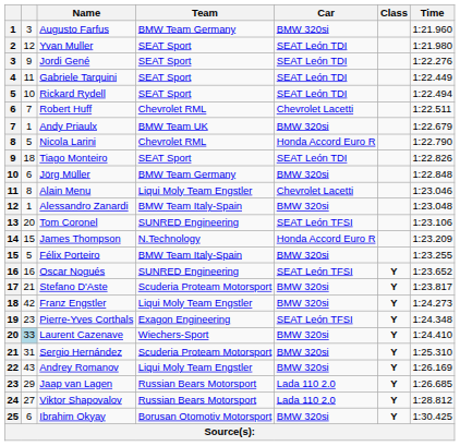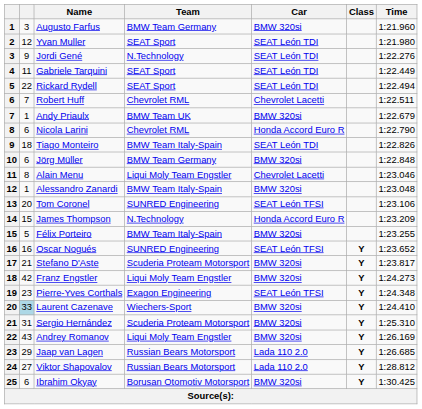 <table class="wikitable" style="font-size: 85%;">
 <tr>
 <th></th>
 <th></th>
 <th>Name</th>
 <th>Team</th>
 <th>Car</th>
 <th>Class</th>
 <th>Time</th>
 </tr>
 <tr>
 <th>1</th>
 <td style="text-align:center;">3</td>
 <td> <a href='#'>Augusto Farfus</a></td>
 <td><a href='#'>BMW Team Germany</a></td>
 <td><a href='#'>BMW 320si</a></td>
 <td></td>
 <td>1:21.960</td>
 </tr>
 <tr>
 <th>2</th>
 <td style="text-align:center;">12</td>
 <td> <a href='#'>Yvan Muller</a></td>
 <td><a href='#'>SEAT Sport</a></td>
 <td><a href='#'>SEAT León TDI</a></td>
 <td></td>
 <td>1:21.980</td>
 </tr>
 <tr>
 <th>3</th>
 <td style="text-align:center;">9</td>
 <td> <a href='#'>Jordi Gené</a></td>
-<td><a href='#'>SEAT Sport</a></td>
+<td><a href='#'>N.Technology</a></td>
 <td><a href='#'>SEAT León TDI</a></td>
 <td></td>
 <td>1:22.276</td>
 </tr>
 <tr>
 <th>4</th>
 <td style="text-align:center;">11</td>
 <td> <a href='#'>Gabriele Tarquini</a></td>
 <td><a href='#'>SEAT Sport</a></td>
 <td><a href='#'>SEAT León TDI</a></td>
 <td></td>
 <td>1:22.449</td>
 </tr>
 <tr>
 <th>5</th>
-<td style="text-align:center;">10</td>
+<td style="text-align:center;">22</td>
 <td> <a href='#'>Rickard Rydell</a></td>
 <td><a href='#'>SEAT Sport</a></td>
 <td><a href='#'>SEAT León TDI</a></td>
 <td></td>
 <td>1:22.494</td>
 </tr>
 <tr>
 <th>6</th>
 <td style="text-align:center;">7</td>
 <td> <a href='#'>Robert Huff</a></td>
 <td><a href='#'>Chevrolet RML</a></td>
 <td><a href='#'>Chevrolet Lacetti</a></td>
 <td></td>
 <td>1:22.511</td>
 </tr>
 <tr>
 <th>7</th>
 <td style="text-align:center;">1</td>
 <td> <a href='#'>Andy Priaulx</a></td>
 <td><a href='#'>BMW Team UK</a></td>
 <td><a href='#'>BMW 320si</a></td>
 <td></td>
 <td>1:22.679</td>
 </tr>
 <tr>
 <th>8</th>
-<td style="text-align:center;">5</td>
+<td style="text-align:center;">6</td>
 <td> <a href='#'>Nicola Larini</a></td>
 <td><a href='#'>Chevrolet RML</a></td>
 <td><a href='#'>Honda Accord Euro R</a></td>
 <td></td>
 <td>1:22.790</td>
 </tr>
 <tr>
 <th>9</th>
 <td style="text-align:center;">18</td>
 <td> <a href='#'>Tiago Monteiro</a></td>
-<td><a href='#'>SEAT Sport</a></td>
+<td><a href='#'>BMW Team Italy-Spain</a></td>
 <td><a href='#'>SEAT León TDI</a></td>
 <td></td>
 <td>1:22.826</td>
 </tr>
 <tr>
 <th>10</th>
 <td style="text-align:center;">6</td>
 <td> <a href='#'>Jörg Müller</a></td>
 <td><a href='#'>BMW Team Germany</a></td>
 <td><a href='#'>BMW 320si</a></td>
 <td></td>
 <td>1:22.848</td>
 </tr>
 <tr>
 <th>11</th>
 <td style="text-align:center;">8</td>
 <td> <a href='#'>Alain Menu</a></td>
 <td><a href='#'>Liqui Moly Team Engstler</a></td>
 <td><a href='#'>Chevrolet Lacetti</a></td>
 <td></td>
 <td>1:23.046</td>
 </tr>
 <tr>
 <th>12</th>
 <td style="text-align:center;">1</td>
 <td> <a href='#'>Alessandro Zanardi</a></td>
 <td><a href='#'>BMW Team Italy-Spain</a></td>
 <td><a href='#'>BMW 320si</a></td>
 <td></td>
 <td>1:23.048</td>
 </tr>
 <tr>
 <th>13</th>
 <td style="text-align:center;">20</td>
 <td> <a href='#'>Tom Coronel</a></td>
 <td><a href='#'>SUNRED Engineering</a></td>
 <td><a href='#'>SEAT León TFSI</a></td>
 <td></td>
 <td>1:23.106</td>
 </tr>
 <tr>
 <th>14</th>
 <td style="text-align:center;">15</td>
 <td> <a href='#'>James Thompson</a></td>
 <td><a href='#'>N.Technology</a></td>
 <td><a href='#'>Honda Accord Euro R</a></td>
 <td></td>
 <td>1:23.209</td>
 </tr>
 <tr>
 <th>15</th>
 <td style="text-align:center;">5</td>
 <td> <a href='#'>Félix Porteiro</a></td>
 <td><a href='#'>BMW Team Italy-Spain</a></td>
 <td><a href='#'>BMW 320si</a></td>
 <td></td>
 <td>1:23.255</td>
 </tr>
 <tr>
 <th>16</th>
 <td style="text-align:center;">16</td>
 <td> <a href='#'>Oscar Nogués</a></td>
 <td><a href='#'>SUNRED Engineering</a></td>
 <td><a href='#'>SEAT León TFSI</a></td>
 <td align=center><strong><span>Y</span></strong></td>
 <td>1:23.652</td>
 </tr>
 <tr>
 <th>17</th>
 <td style="text-align:center;">21</td>
 <td> <a href='#'>Stefano D'Aste</a></td>
 <td><a href='#'>Scuderia Proteam Motorsport</a></td>
 <td><a href='#'>BMW 320si</a></td>
 <td align=center><strong><span>Y</span></strong></td>
 <td>1:23.817</td>
 </tr>
 <tr>
 <th>18</th>
 <td style="text-align:center;">42</td>
 <td> <a href='#'>Franz Engstler</a></td>
 <td><a href='#'>Liqui Moly Team Engstler</a></td>
 <td><a href='#'>BMW 320si</a></td>
 <td align=center><strong><span>Y</span></strong></td>
 <td>1:24.273</td>
 </tr>
 <tr>
 <th>19</th>
 <td style="text-align:center;">23</td>
 <td> <a href='#'>Pierre-Yves Corthals</a></td>
 <td><a href='#'>Exagon Engineering</a></td>
 <td><a href='#'>SEAT León TFSI</a></td>
 <td align=center><strong><span>Y</span></strong></td>
 <td>1:24.348</td>
 </tr>
 <tr>
 <th>20</th>
 <td style="background: lightblue; text-align:center;">33</td>
 <td> <a href='#'>Laurent Cazenave</a></td>
 <td><a href='#'>Wiechers-Sport</a></td>
 <td><a href='#'>BMW 320si</a></td>
 <td align=center><strong><span>Y</span></strong></td>
 <td>1:24.410</td>
 </tr>
 <tr>
 <th>21</th>
 <td style="text-align:center;">31</td>
 <td> <a href='#'>Sergio Hernández</a></td>
 <td><a href='#'>Scuderia Proteam Motorsport</a></td>
 <td><a href='#'>BMW 320si</a></td>
 <td align=center><strong><span>Y</span></strong></td>
 <td>1:25.310</td>
 </tr>
 <tr>
 <th>22</th>
 <td style="text-align:center;">43</td>
 <td> <a href='#'>Andrey Romanov</a></td>
 <td><a href='#'>Liqui Moly Team Engstler</a></td>
 <td><a href='#'>BMW 320si</a></td>
 <td align=center><strong><span>Y</span></strong></td>
 <td>1:26.169</td>
 </tr>
 <tr>
 <th>23</th>
 <td style="text-align:center;">29</td>
 <td> <a href='#'>Jaap van Lagen</a></td>
 <td><a href='#'>Russian Bears Motorsport</a></td>
 <td><a href='#'>Lada 110 2.0</a></td>
 <td align=center><strong><span>Y</span></strong></td>
 <td>1:26.685</td>
 </tr>
 <tr>
 <th>24</th>
 <td style="text-align:center;">27</td>
 <td> <a href='#'>Viktor Shapovalov</a></td>
 <td><a href='#'>Russian Bears Motorsport</a></td>
 <td><a href='#'>Lada 110 2.0</a></td>
 <td align=center><strong><span>Y</span></strong></td>
 <td>1:28.812</td>
 </tr>
 <tr>
 <th>25</th>
 <td style="text-align:center;">6</td>
 <td> <a href='#'>Ibrahim Okyay</a></td>
 <td><a href='#'>Borusan Otomotiv Motorsport</a></td>
 <td><a href='#'>BMW 320si</a></td>
 <td align=center><strong><span>Y</span></strong></td>
 <td>1:30.425</td>
 </tr>
 <tr>
 <th colspan="7">Source(s): </th>
 </tr>
 </table>
